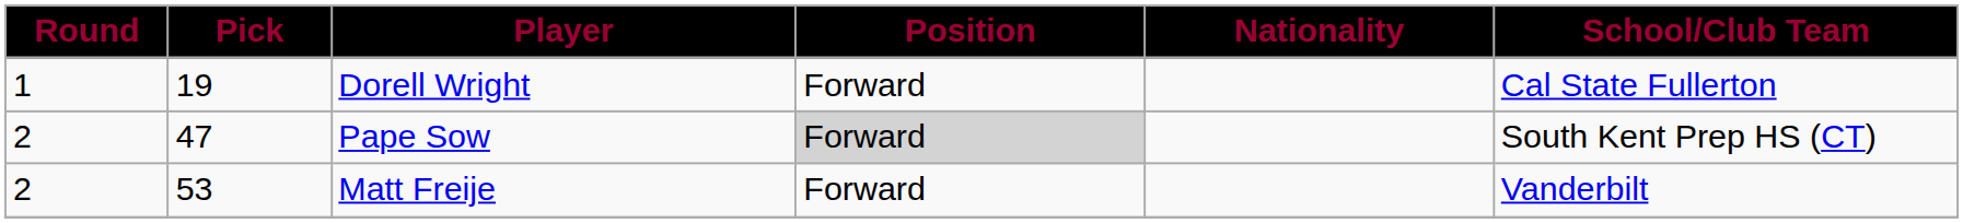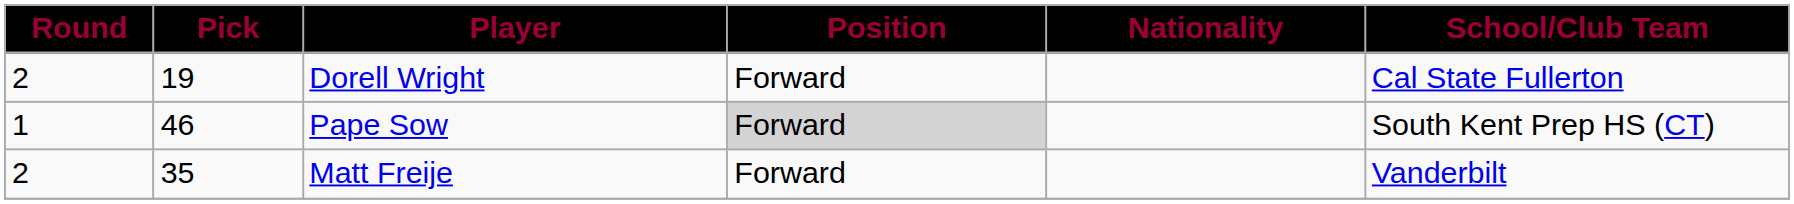 <table class="wikitable sortable sortable">
 <tr>
 <th style="background:#000000;color:#903;" width="7%">Round</th>
 <th style="background:#000000;color:#903;" width="7%">Pick</th>
 <th style="background:#000000;color:#903;" width="20%">Player</th>
 <th style="background:#000000;color:#903;" width="15%">Position</th>
 <th style="background:#000000;color:#903;" width="15%">Nationality</th>
 <th style="background:#000000;color:#903;" width="20%">School/Club Team</th>
 </tr>
 <tr>
-<td>1</td>
+<td>2</td>
 <td>19</td>
 <td><a href='#'>Dorell Wright</a></td>
 <td>Forward</td>
 <td></td>
 <td><a href='#'>Cal State Fullerton</a></td>
 </tr>
 <tr>
-<td>2</td>
-<td>47</td>
+<td>1</td>
+<td>46</td>
 <td><a href='#'>Pape Sow</a></td>
 <td style="background: lightgrey;">Forward</td>
 <td></td>
 <td>South Kent Prep HS (<a href='#'>CT</a>)</td>
 </tr>
 <tr>
 <td>2</td>
-<td>53</td>
+<td>35</td>
 <td><a href='#'>Matt Freije</a></td>
 <td>Forward</td>
 <td></td>
 <td><a href='#'>Vanderbilt</a></td>
 </tr>
 <tr>
 </tr>
 </table>
